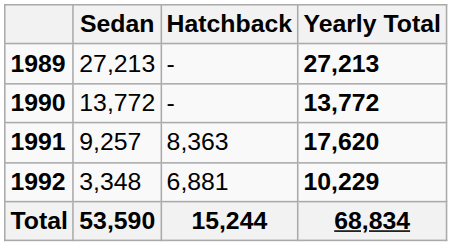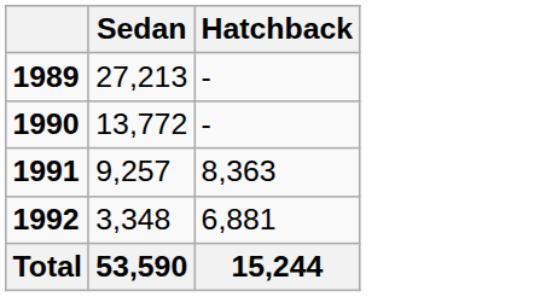 <table class="wikitable">
 <tr>
 <th></th>
 <th>Sedan</th>
 <th>Hatchback</th>
-<th>Yearly Total</th>
 </tr>
 <tr>
 <td><strong>1989</strong></td>
 <td>27,213</td>
 <td>-</td>
-<td><strong>27,213</strong></td>
 </tr>
 <tr>
 <td><strong>1990</strong></td>
 <td>13,772</td>
 <td>-</td>
-<td><strong>13,772</strong></td>
 </tr>
 <tr>
 <td><strong>1991</strong></td>
 <td>9,257</td>
 <td>8,363</td>
-<td><strong>17,620</strong></td>
 </tr>
 <tr>
 <td><strong>1992</strong></td>
 <td>3,348</td>
 <td>6,881</td>
-<td><strong>10,229</strong></td>
 </tr>
 <tr>
 <th>Total</th>
 <th>53,590</th>
 <th>15,244</th>
-<th><u>68,834</u></th>
 </tr>
 </table>
